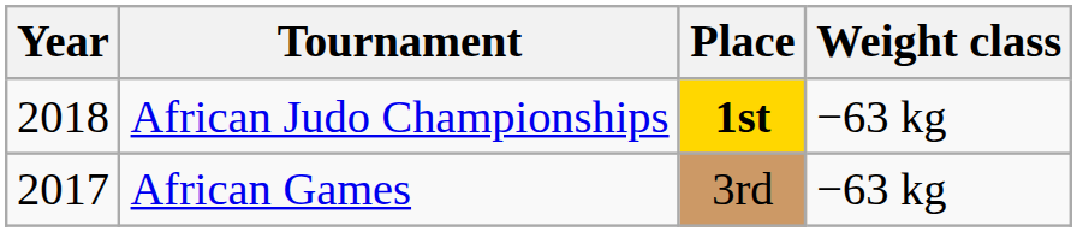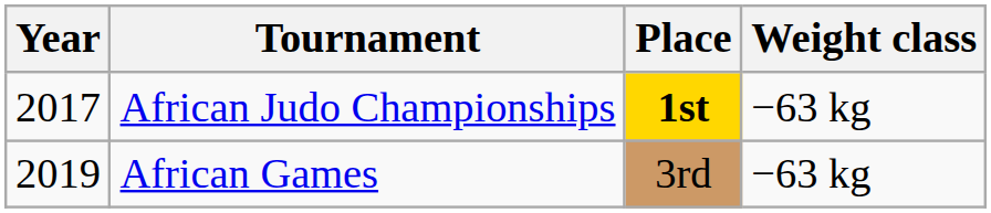 <table class=wikitable>
 <tr>
 <th>Year</th>
 <th>Tournament</th>
 <th>Place</th>
 <th>Weight class</th>
 </tr>
 <tr>
-<td>2018</td>
+<td>2017</td>
 <td><a href='#'>African Judo Championships</a></td>
 <td bgcolor="gold" align="center"><strong>1st</strong></td>
 <td>−63 kg</td>
 </tr>
 <tr>
-<td>2017</td>
+<td>2019</td>
 <td><a href='#'>African Games</a></td>
 <td bgcolor="cc9966" align="center">3rd</td>
 <td>−63 kg</td>
 </tr>
 </table>
